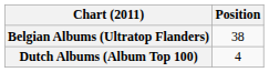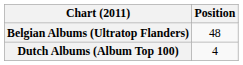 <table class="wikitable sortable plainrowheaders" style="text-align:center">
 <tr>
 <th scope="col">Chart (2011)</th>
 <th scope="col">Position</th>
 </tr>
 <tr>
 <th scope="row">Belgian Albums (Ultratop Flanders)</th>
-<td>38</td>
+<td>48</td>
 </tr>
 <tr>
 <th scope="row">Dutch Albums (Album Top 100)</th>
 <td>4</td>
 </tr>
 </table>
